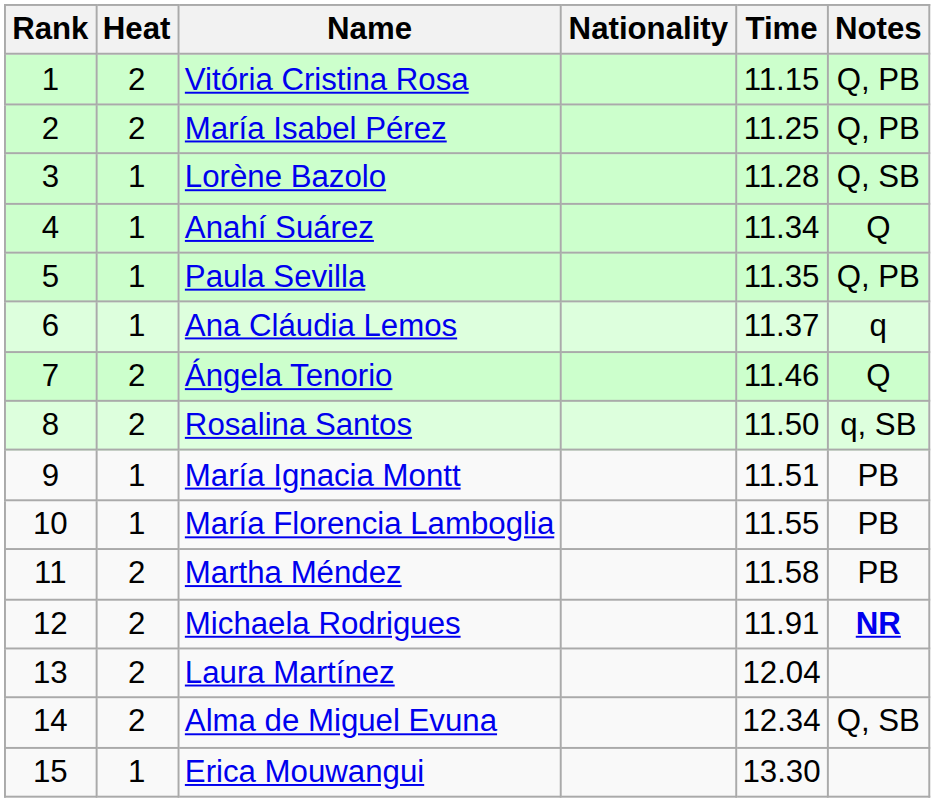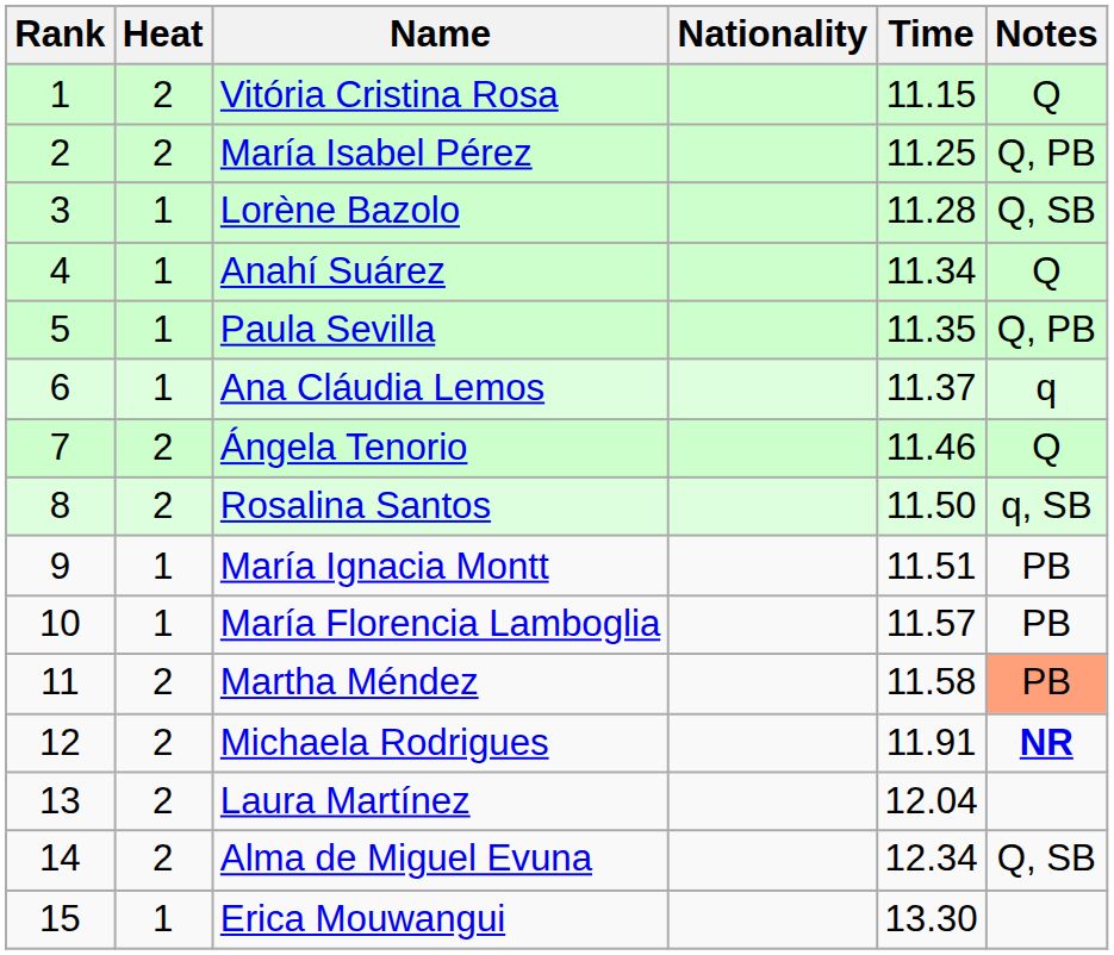 <table class="wikitable sortable" style="text-align:center">
 <tr>
 <th>Rank</th>
 <th>Heat</th>
 <th>Name</th>
 <th>Nationality</th>
 <th>Time</th>
 <th>Notes</th>
 </tr>
 <tr bgcolor=ccffcc>
 <td>1</td>
 <td>2</td>
 <td align=left><a href='#'>Vitória Cristina Rosa</a></td>
 <td align=left></td>
 <td>11.15</td>
-<td>Q, PB</td>
+<td>Q</td>
 </tr>
 <tr bgcolor=ccffcc>
 <td>2</td>
 <td>2</td>
 <td align=left><a href='#'>María Isabel Pérez</a></td>
 <td align=left></td>
 <td>11.25</td>
 <td>Q, PB</td>
 </tr>
 <tr bgcolor=ccffcc>
 <td>3</td>
 <td>1</td>
 <td align=left><a href='#'>Lorène Bazolo</a></td>
 <td align=left></td>
 <td>11.28</td>
 <td>Q, SB</td>
 </tr>
 <tr bgcolor=ccffcc>
 <td>4</td>
 <td>1</td>
 <td align=left><a href='#'>Anahí Suárez</a></td>
 <td align=left></td>
 <td>11.34</td>
 <td>Q</td>
 </tr>
 <tr bgcolor=ccffcc>
 <td>5</td>
 <td>1</td>
 <td align=left><a href='#'>Paula Sevilla</a></td>
 <td align=left></td>
 <td>11.35</td>
 <td>Q, PB</td>
 </tr>
 <tr bgcolor=ddffdd>
 <td>6</td>
 <td>1</td>
 <td align=left><a href='#'>Ana Cláudia Lemos</a></td>
 <td align=left></td>
 <td>11.37</td>
 <td>q</td>
 </tr>
 <tr bgcolor=ccffcc>
 <td>7</td>
 <td>2</td>
 <td align=left><a href='#'>Ángela Tenorio</a></td>
 <td align=left></td>
 <td>11.46</td>
 <td>Q</td>
 </tr>
 <tr bgcolor=ddffdd>
 <td>8</td>
 <td>2</td>
 <td align=left><a href='#'>Rosalina Santos</a></td>
 <td align=left></td>
 <td>11.50</td>
 <td>q, SB</td>
 </tr>
 <tr>
 <td>9</td>
 <td>1</td>
 <td align=left><a href='#'>María Ignacia Montt</a></td>
 <td align=left></td>
 <td>11.51</td>
 <td>PB</td>
 </tr>
 <tr>
 <td>10</td>
 <td>1</td>
 <td align=left><a href='#'>María Florencia Lamboglia</a></td>
 <td align=left></td>
-<td>11.55</td>
+<td>11.57</td>
 <td>PB</td>
 </tr>
 <tr>
 <td>11</td>
 <td>2</td>
 <td align=left><a href='#'>Martha Méndez</a></td>
 <td align=left></td>
 <td>11.58</td>
-<td>PB</td>
+<td style="background: lightsalmon;">PB</td>
 </tr>
 <tr>
 <td>12</td>
 <td>2</td>
 <td align=left><a href='#'>Michaela Rodrigues</a></td>
 <td align=left></td>
 <td>11.91</td>
 <td><strong><a href='#'>NR</a></strong></td>
 </tr>
 <tr>
 <td>13</td>
 <td>2</td>
 <td align=left><a href='#'>Laura Martínez</a></td>
 <td align=left></td>
 <td>12.04</td>
 <td></td>
 </tr>
 <tr>
 <td>14</td>
 <td>2</td>
 <td align=left><a href='#'>Alma de Miguel Evuna</a></td>
 <td align=left></td>
 <td>12.34</td>
 <td>Q, SB</td>
 </tr>
 <tr>
 <td>15</td>
 <td>1</td>
 <td align=left><a href='#'>Erica Mouwangui</a></td>
 <td align=left></td>
 <td>13.30</td>
 <td></td>
 </tr>
 </table>
